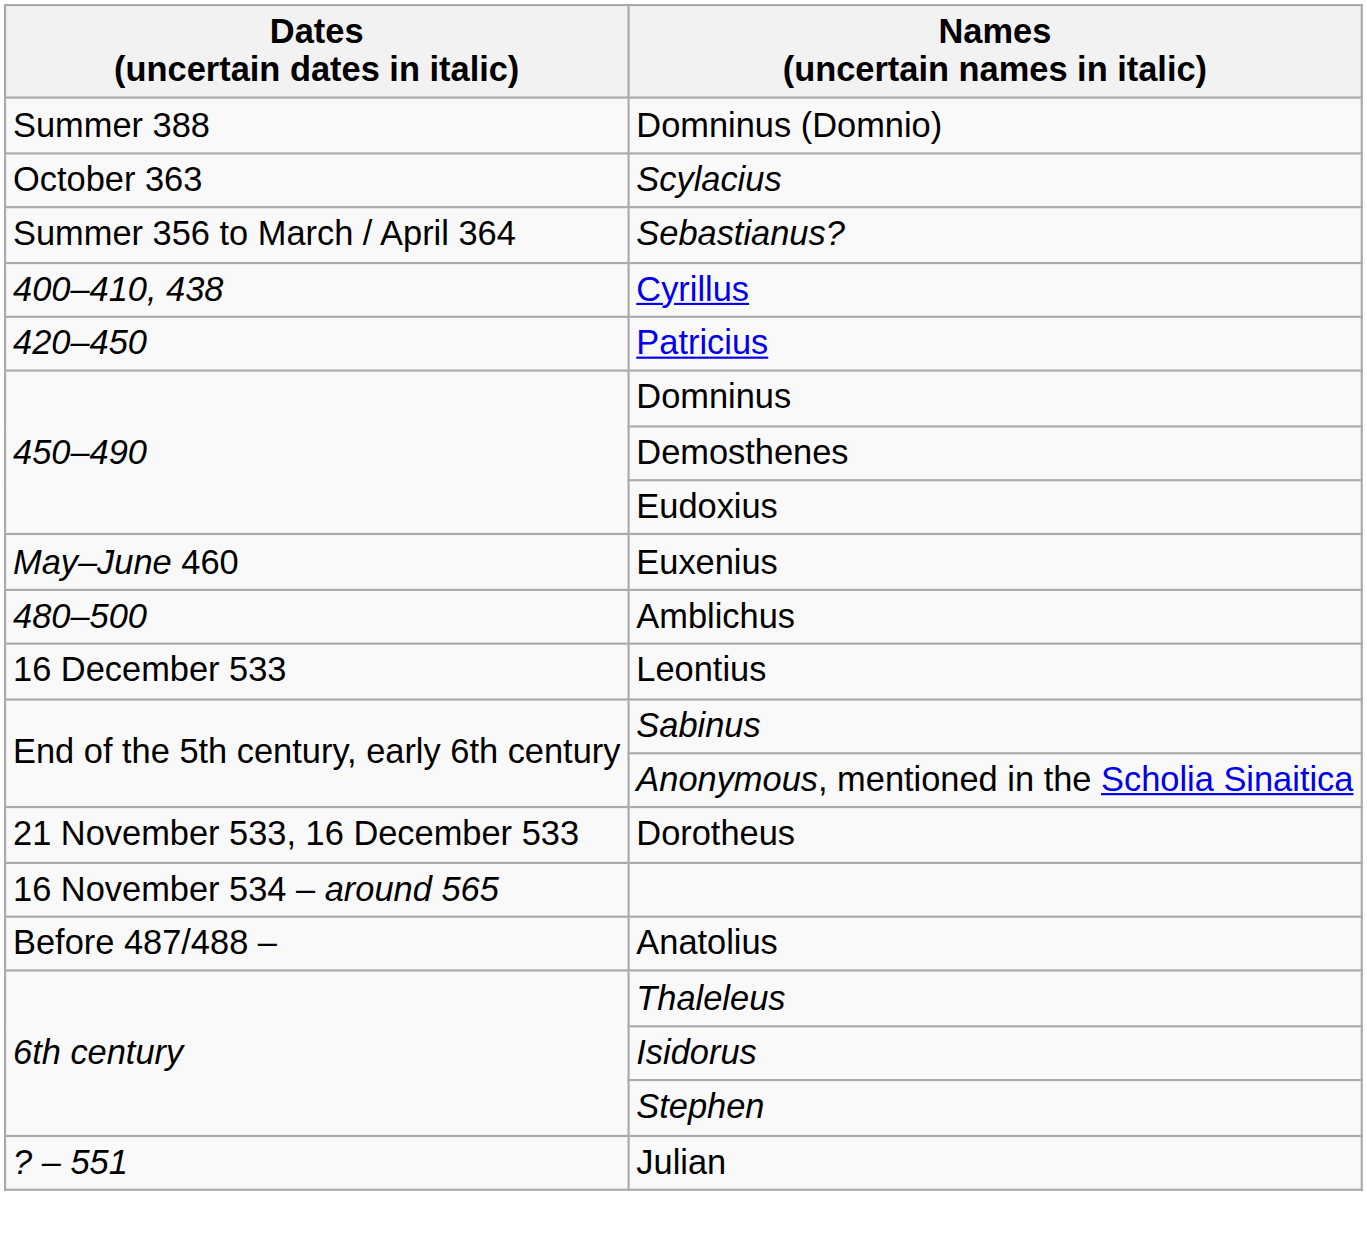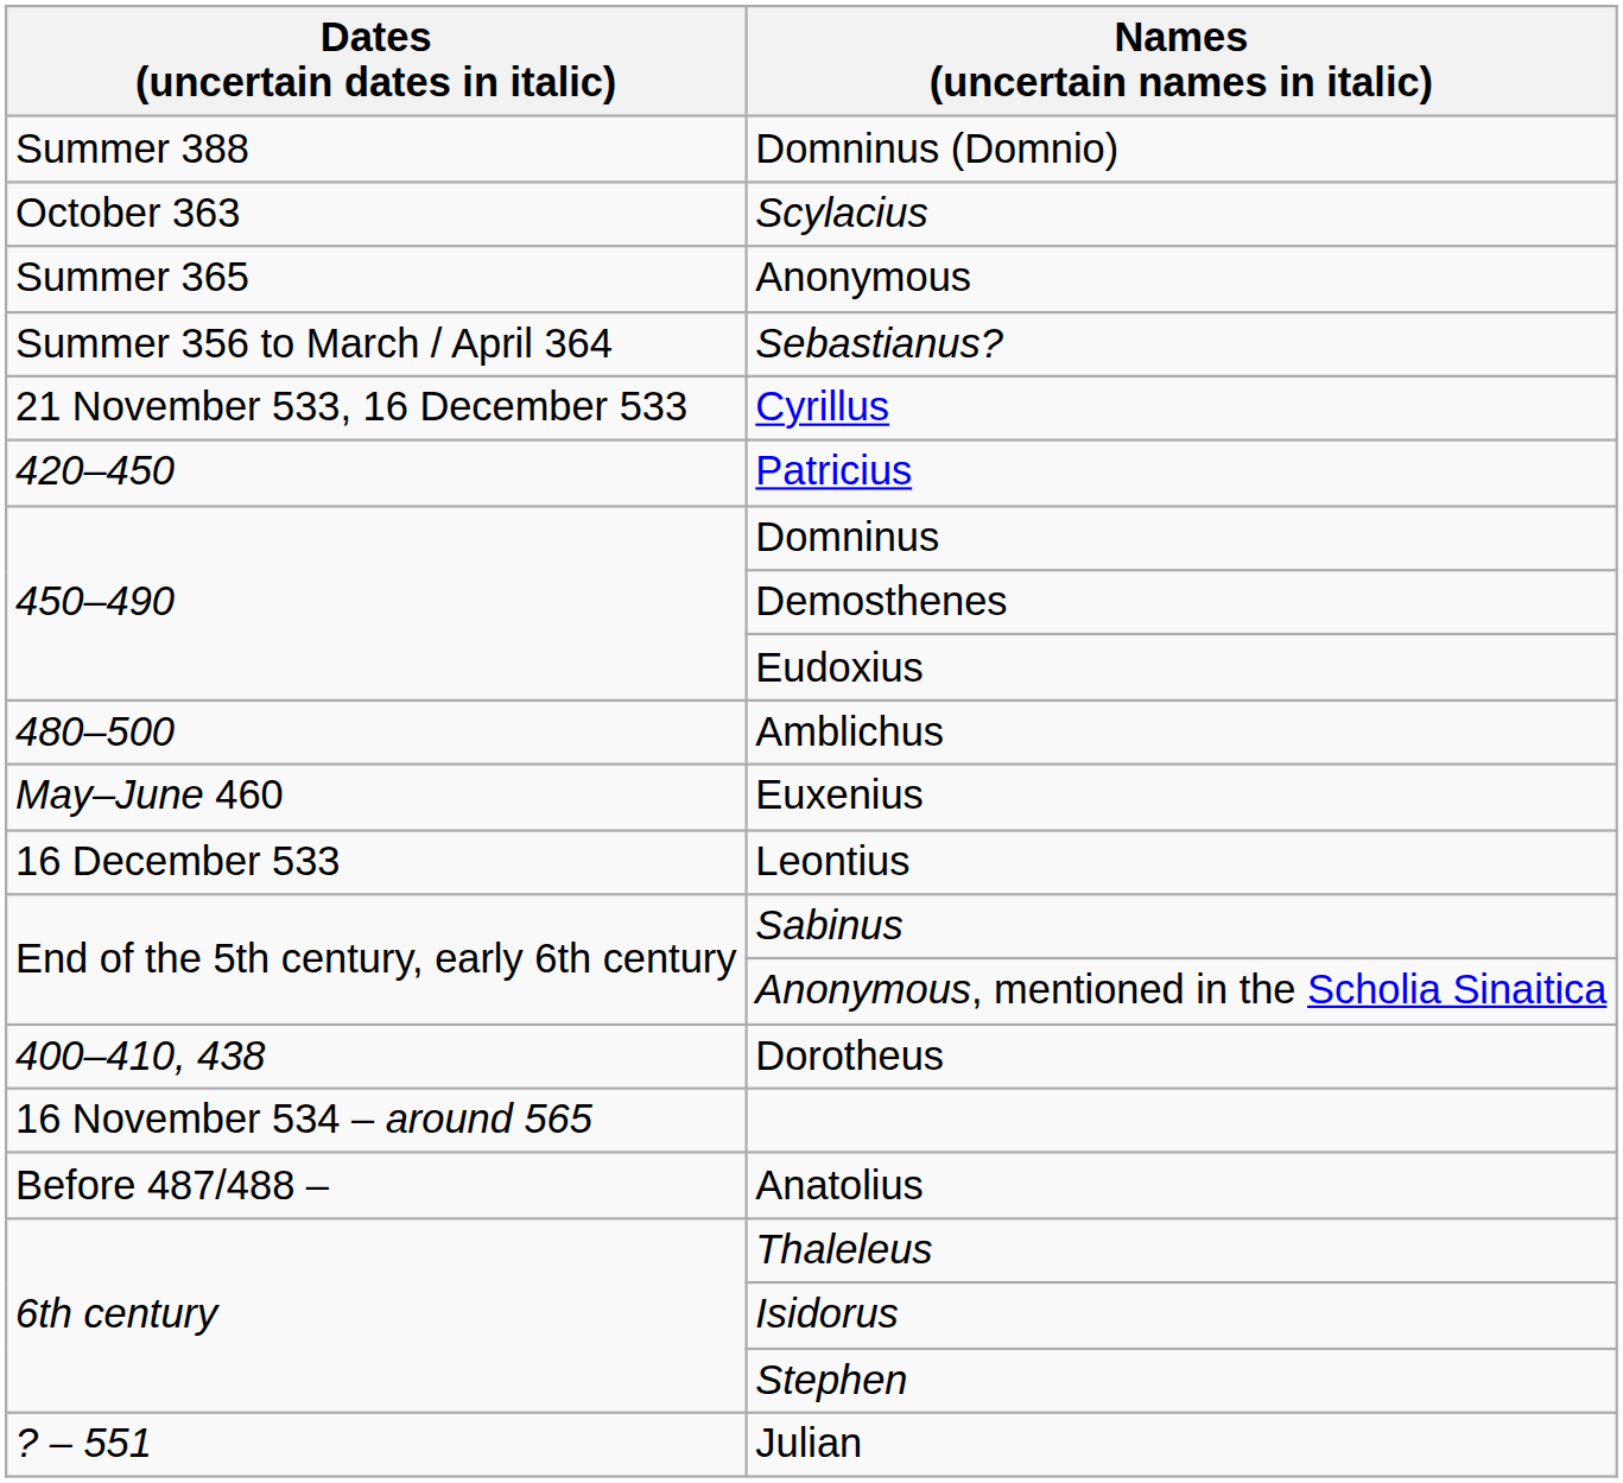 <table class="wikitable">
 <tr>
 <th>Dates<br>(uncertain dates in italic)</th>
 <th>Names<br>(uncertain names in italic)</th>
 </tr>
 <tr>
 <td>Summer 388</td>
 <td>Domninus (Domnio)</td>
 </tr>
 <tr>
 <td>October 363</td>
 <td><em>Scylacius</em></td>
 </tr>
 <tr>
+<td>Summer 365</td>
+<td>Anonymous</td>
+</tr>
+<tr>
 <td>Summer 356 to March / April 364</td>
 <td><em>Sebastianus?</em></td>
 </tr>
 <tr>
-<td><em>400–410, 438</em></td>
+<td>21 November 533, 16 December 533</td>
 <td><a href='#'>Cyrillus</a></td>
 </tr>
 <tr>
 <td><em>420–450</em></td>
 <td><a href='#'>Patricius</a></td>
 </tr>
 <tr>
 <td rowspan="3"><em>450–490</em></td>
 <td>Domninus</td>
 </tr>
 <tr>
 <td>Demosthenes</td>
 </tr>
 <tr>
 <td>Eudoxius</td>
 </tr>
 <tr>
+<td><em>480–500</em></td>
+<td>Amblichus</td>
+</tr>
+<tr>
 <td><em>May–June</em> 460</td>
 <td>Euxenius</td>
-</tr>
-<tr>
-<td><em>480–500</em></td>
-<td>Amblichus</td>
 </tr>
 <tr>
 <td>16 December 533</td>
 <td>Leontius</td>
 </tr>
 <tr>
 <td rowspan="2">End of the 5th century, early 6th century</td>
 <td><em>Sabinus</em></td>
 </tr>
 <tr>
 <td><em>Anonymous</em>, mentioned in the <a href='#'>Scholia Sinaitica</a></td>
 </tr>
 <tr>
-<td>21 November 533, 16 December 533</td>
+<td><em>400–410, 438</em></td>
 <td>Dorotheus</td>
 </tr>
 <tr>
 <td>16 November 534 – <em>around 565</em></td>
 <td></td>
 </tr>
 <tr>
 <td>Before 487/488 – <br></td>
 <td>Anatolius</td>
 </tr>
 <tr>
 <td rowspan="3"><em>6th century</em></td>
 <td><em>Thaleleus</em></td>
 </tr>
 <tr>
 <td><em>Isidorus</em></td>
 </tr>
 <tr>
 <td><em>Stephen</em></td>
 </tr>
 <tr>
 <td><em>? – 551</em></td>
 <td>Julian</td>
 </tr>
 </table>
